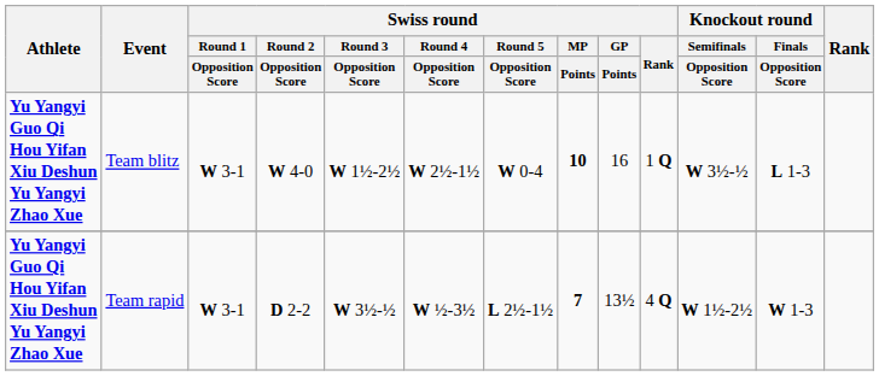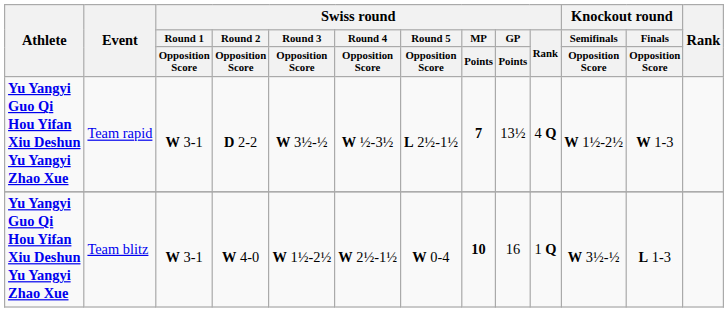 <table class="wikitable" style="font-size:75%">
 <tr>
 <th rowspan="3">Athlete</th>
 <th rowspan="3">Event</th>
 <th colspan="8">Swiss round</th>
 <th colspan="2">Knockout round</th>
 <th rowspan="3">Rank</th>
 </tr>
 <tr style="font-size:75%", align="center">
 <th>Round 1</th>
 <th>Round 2</th>
 <th>Round 3</th>
 <th>Round 4</th>
 <th>Round 5</th>
 <th>MP</th>
 <th>GP</th>
 <th rowspan="2">Rank</th>
 <th>Semifinals</th>
 <th>Finals</th>
 </tr>
 <tr style="font-size:75%", align="center">
 <th>Opposition<br>Score</th>
 <th>Opposition<br>Score</th>
 <th>Opposition<br>Score</th>
 <th>Opposition<br>Score</th>
 <th>Opposition<br>Score</th>
 <th>Points</th>
 <th>Points</th>
 <th>Opposition<br>Score</th>
 <th>Opposition<br>Score</th>
 </tr>
 <tr align="center">
 <td align="left"><strong><a href='#'>Yu Yangyi</a><br><a href='#'>Guo Qi</a><br><a href='#'>Hou Yifan</a><br><a href='#'>Xiu Deshun</a><br><a href='#'>Yu Yangyi</a><br><a href='#'>Zhao Xue</a></strong></td>
+<td align="left"><a href='#'>Team rapid</a></td>
+<td><br><strong>W</strong> 3-1</td>
+<td><br><strong>D</strong> 2-2</td>
+<td><br><strong>W</strong> 3½-½</td>
+<td><br><strong>W</strong> ½-3½</td>
+<td><br><strong>L</strong> 2½-1½</td>
+<td><strong>7</strong></td>
+<td>13½</td>
+<td>4 <strong>Q</strong></td>
+<td><br><strong>W</strong> 1½-2½</td>
+<td><br><strong>W</strong> 1-3</td>
+<td></td>
+</tr>
+<tr>
+</tr>
+<tr align="center">
+<td align="left"><strong><a href='#'>Yu Yangyi</a><br><a href='#'>Guo Qi</a><br><a href='#'>Hou Yifan</a><br><a href='#'>Xiu Deshun</a><br><a href='#'>Yu Yangyi</a><br><a href='#'>Zhao Xue</a></strong></td>
 <td align="left"><a href='#'>Team blitz</a></td>
 <td><br><strong>W</strong> 3-1</td>
 <td><br><strong>W</strong> 4-0</td>
 <td><br><strong>W</strong> 1½-2½</td>
 <td><br><strong>W</strong> 2½-1½</td>
 <td><br><strong>W</strong> 0-4</td>
 <td><strong>10</strong></td>
 <td>16</td>
 <td>1 <strong>Q</strong></td>
 <td><br><strong>W</strong> 3½-½</td>
 <td><br><strong>L</strong> 1-3</td>
 <td></td>
 </tr>
-<tr>
-</tr>
-<tr align="center">
-<td align="left"><strong><a href='#'>Yu Yangyi</a><br><a href='#'>Guo Qi</a><br><a href='#'>Hou Yifan</a><br><a href='#'>Xiu Deshun</a><br><a href='#'>Yu Yangyi</a><br><a href='#'>Zhao Xue</a></strong></td>
-<td align="left"><a href='#'>Team rapid</a></td>
-<td><br><strong>W</strong> 3-1</td>
-<td><br><strong>D</strong> 2-2</td>
-<td><br><strong>W</strong> 3½-½</td>
-<td><br><strong>W</strong> ½-3½</td>
-<td><br><strong>L</strong> 2½-1½</td>
-<td><strong>7</strong></td>
-<td>13½</td>
-<td>4 <strong>Q</strong></td>
-<td><br><strong>W</strong> 1½-2½</td>
-<td><br><strong>W</strong> 1-3</td>
-<td></td>
-</tr>
 </table>
